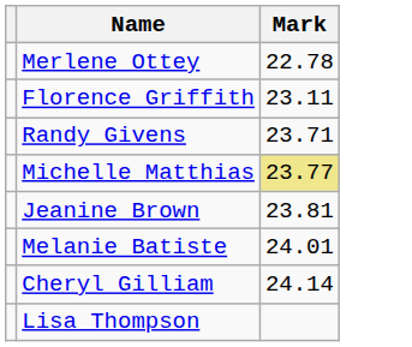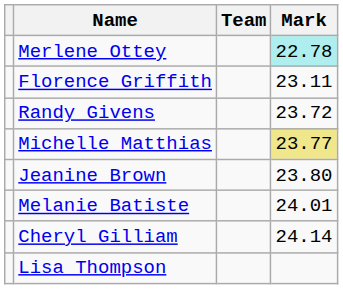 <table class=wikitable>
 <tr>
 <th></th>
 <th>Name</th>
+<th>Team</th>
 <th>Mark</th>
 </tr>
 <tr>
 <td></td>
 <td><a href='#'>Merlene Ottey</a></td>
-<td>22.78</td>
+<td></td>
+<td style="background: paleturquoise;">22.78</td>
 </tr>
 <tr>
 <td></td>
 <td><a href='#'>Florence Griffith</a></td>
+<td></td>
 <td>23.11</td>
 </tr>
 <tr>
 <td></td>
 <td><a href='#'>Randy Givens</a></td>
-<td>23.71</td>
+<td></td>
+<td>23.72</td>
 </tr>
 <tr>
 <td></td>
 <td><a href='#'>Michelle Matthias</a></td>
+<td></td>
 <td style="background: khaki;">23.77</td>
 </tr>
 <tr>
 <td></td>
 <td><a href='#'>Jeanine Brown</a></td>
-<td>23.81</td>
+<td></td>
+<td>23.80</td>
 </tr>
 <tr>
 <td></td>
 <td><a href='#'>Melanie Batiste</a></td>
+<td></td>
 <td>24.01</td>
 </tr>
 <tr>
 <td></td>
 <td><a href='#'>Cheryl Gilliam</a></td>
+<td></td>
 <td>24.14</td>
 </tr>
 <tr>
 <td></td>
 <td><a href='#'>Lisa Thompson</a></td>
 <td></td>
+<td></td>
 </tr>
 </table>
